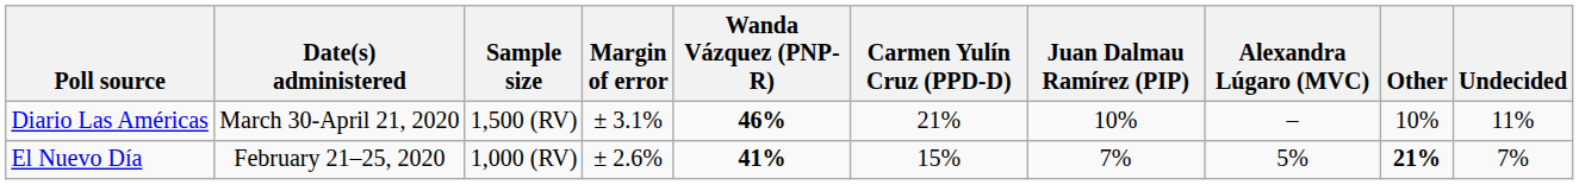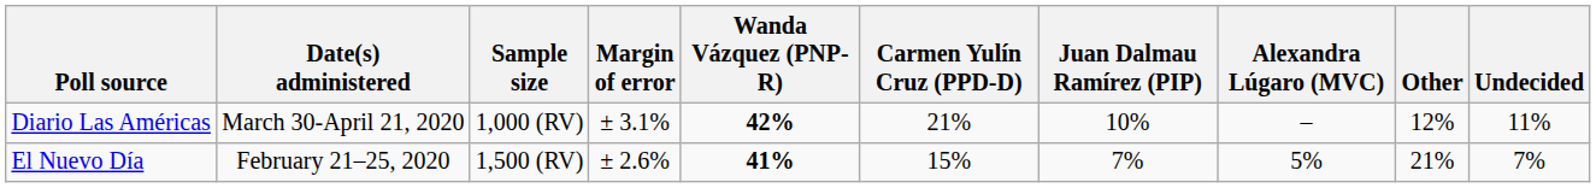 <table class="wikitable" style="font-size:90%;text-align:center;">
 <tr valign=bottom>
 <th>Poll source</th>
 <th>Date(s)<br>administered</th>
 <th>Sample<br>size</th>
 <th>Margin<br>of error</th>
 <th style="width:100px;">Wanda Vázquez (PNP-R)</th>
 <th style="width:100px;">Carmen Yulín Cruz (PPD-D)</th>
 <th style="width:100px;">Juan Dalmau Ramírez (PIP)</th>
 <th style="width:100px;">Alexandra Lúgaro (MVC)</th>
 <th>Other</th>
 <th>Undecided</th>
 </tr>
 <tr>
 <td style="text-align:left;"><a href='#'>Diario Las Américas</a></td>
 <td>March 30-April 21, 2020</td>
-<td>1,500 (RV)</td>
+<td>1,000 (RV)</td>
 <td>± 3.1%</td>
-<td><strong>46%</strong></td>
+<td><strong>42%</strong></td>
 <td>21%</td>
 <td>10%</td>
 <td>–</td>
-<td>10%</td>
+<td>12%</td>
 <td>11%</td>
 </tr>
 <tr>
 <td style="text-align:left;"><a href='#'>El Nuevo Día</a></td>
 <td>February 21–25, 2020</td>
-<td>1,000 (RV)</td>
+<td>1,500 (RV)</td>
 <td>± 2.6%</td>
 <td><strong>41%</strong></td>
 <td>15%</td>
 <td>7%</td>
 <td>5%</td>
-<td><strong>21%</strong></td>
+<td>21%</td>
 <td>7%</td>
 </tr>
 </table>
